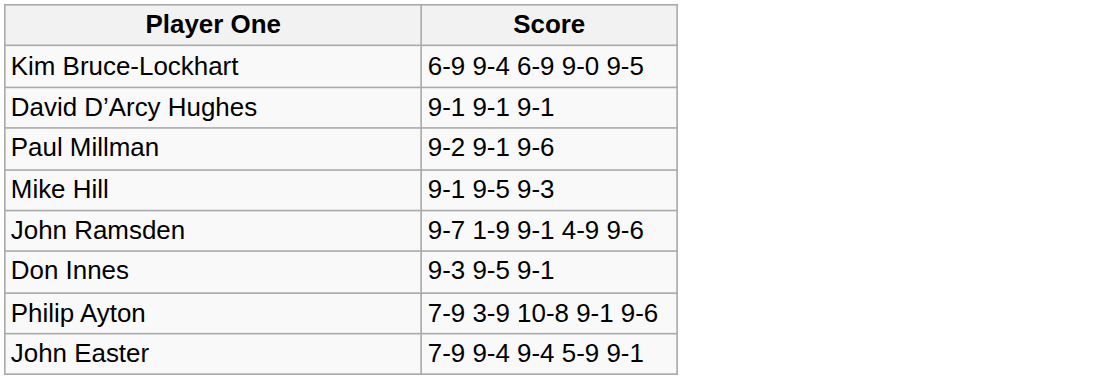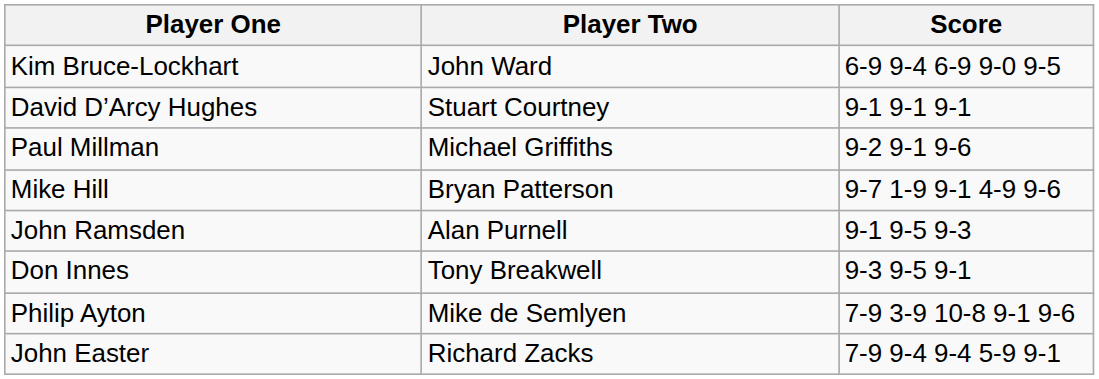 <table class="wikitable">
 <tr>
 <th width=250>Player One</th>
+<th width=250>Player Two</th>
 <th width=150>Score</th>
 </tr>
 <tr>
 <td> Kim Bruce-Lockhart</td>
+<td> John Ward</td>
 <td>6-9 9-4 6-9 9-0 9-5</td>
 </tr>
 <tr>
 <td> David D’Arcy Hughes</td>
+<td> Stuart Courtney</td>
 <td>9-1 9-1 9-1</td>
 </tr>
 <tr>
 <td> Paul Millman</td>
+<td> Michael Griffiths</td>
 <td>9-2 9-1 9-6</td>
 </tr>
 <tr>
 <td> Mike Hill</td>
+<td> Bryan Patterson</td>
+<td>9-7 1-9 9-1 4-9 9-6</td>
+</tr>
+<tr>
+<td> John Ramsden</td>
+<td> Alan Purnell</td>
 <td>9-1 9-5 9-3</td>
 </tr>
 <tr>
-<td> John Ramsden</td>
-<td>9-7 1-9 9-1 4-9 9-6</td>
-</tr>
-<tr>
 <td> Don Innes</td>
+<td> Tony Breakwell</td>
 <td>9-3 9-5 9-1</td>
 </tr>
 <tr>
 <td> Philip Ayton</td>
+<td> Mike de Semlyen</td>
 <td>7-9 3-9 10-8 9-1 9-6</td>
 </tr>
 <tr>
 <td> John Easter</td>
+<td> Richard Zacks</td>
 <td>7-9 9-4 9-4 5-9 9-1</td>
 </tr>
 </table>
